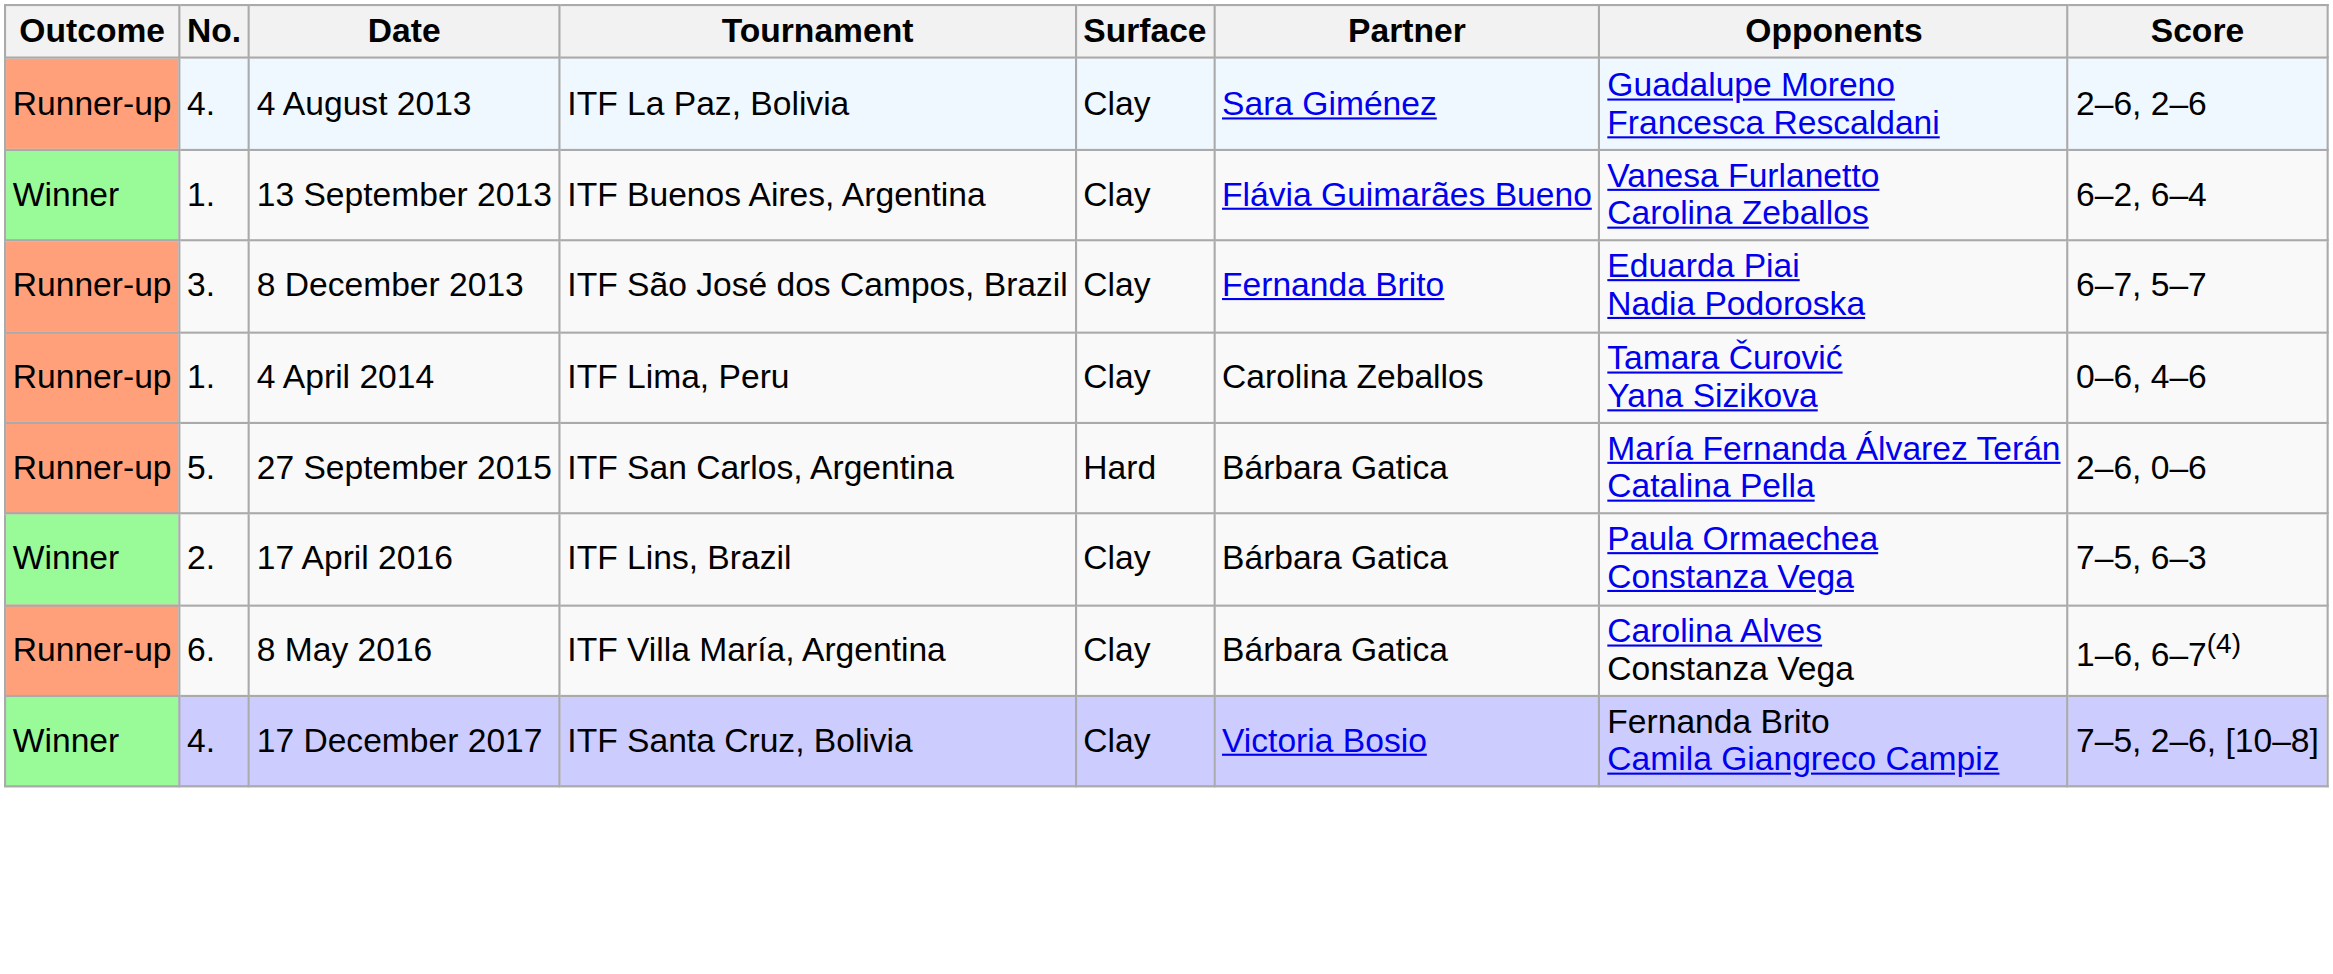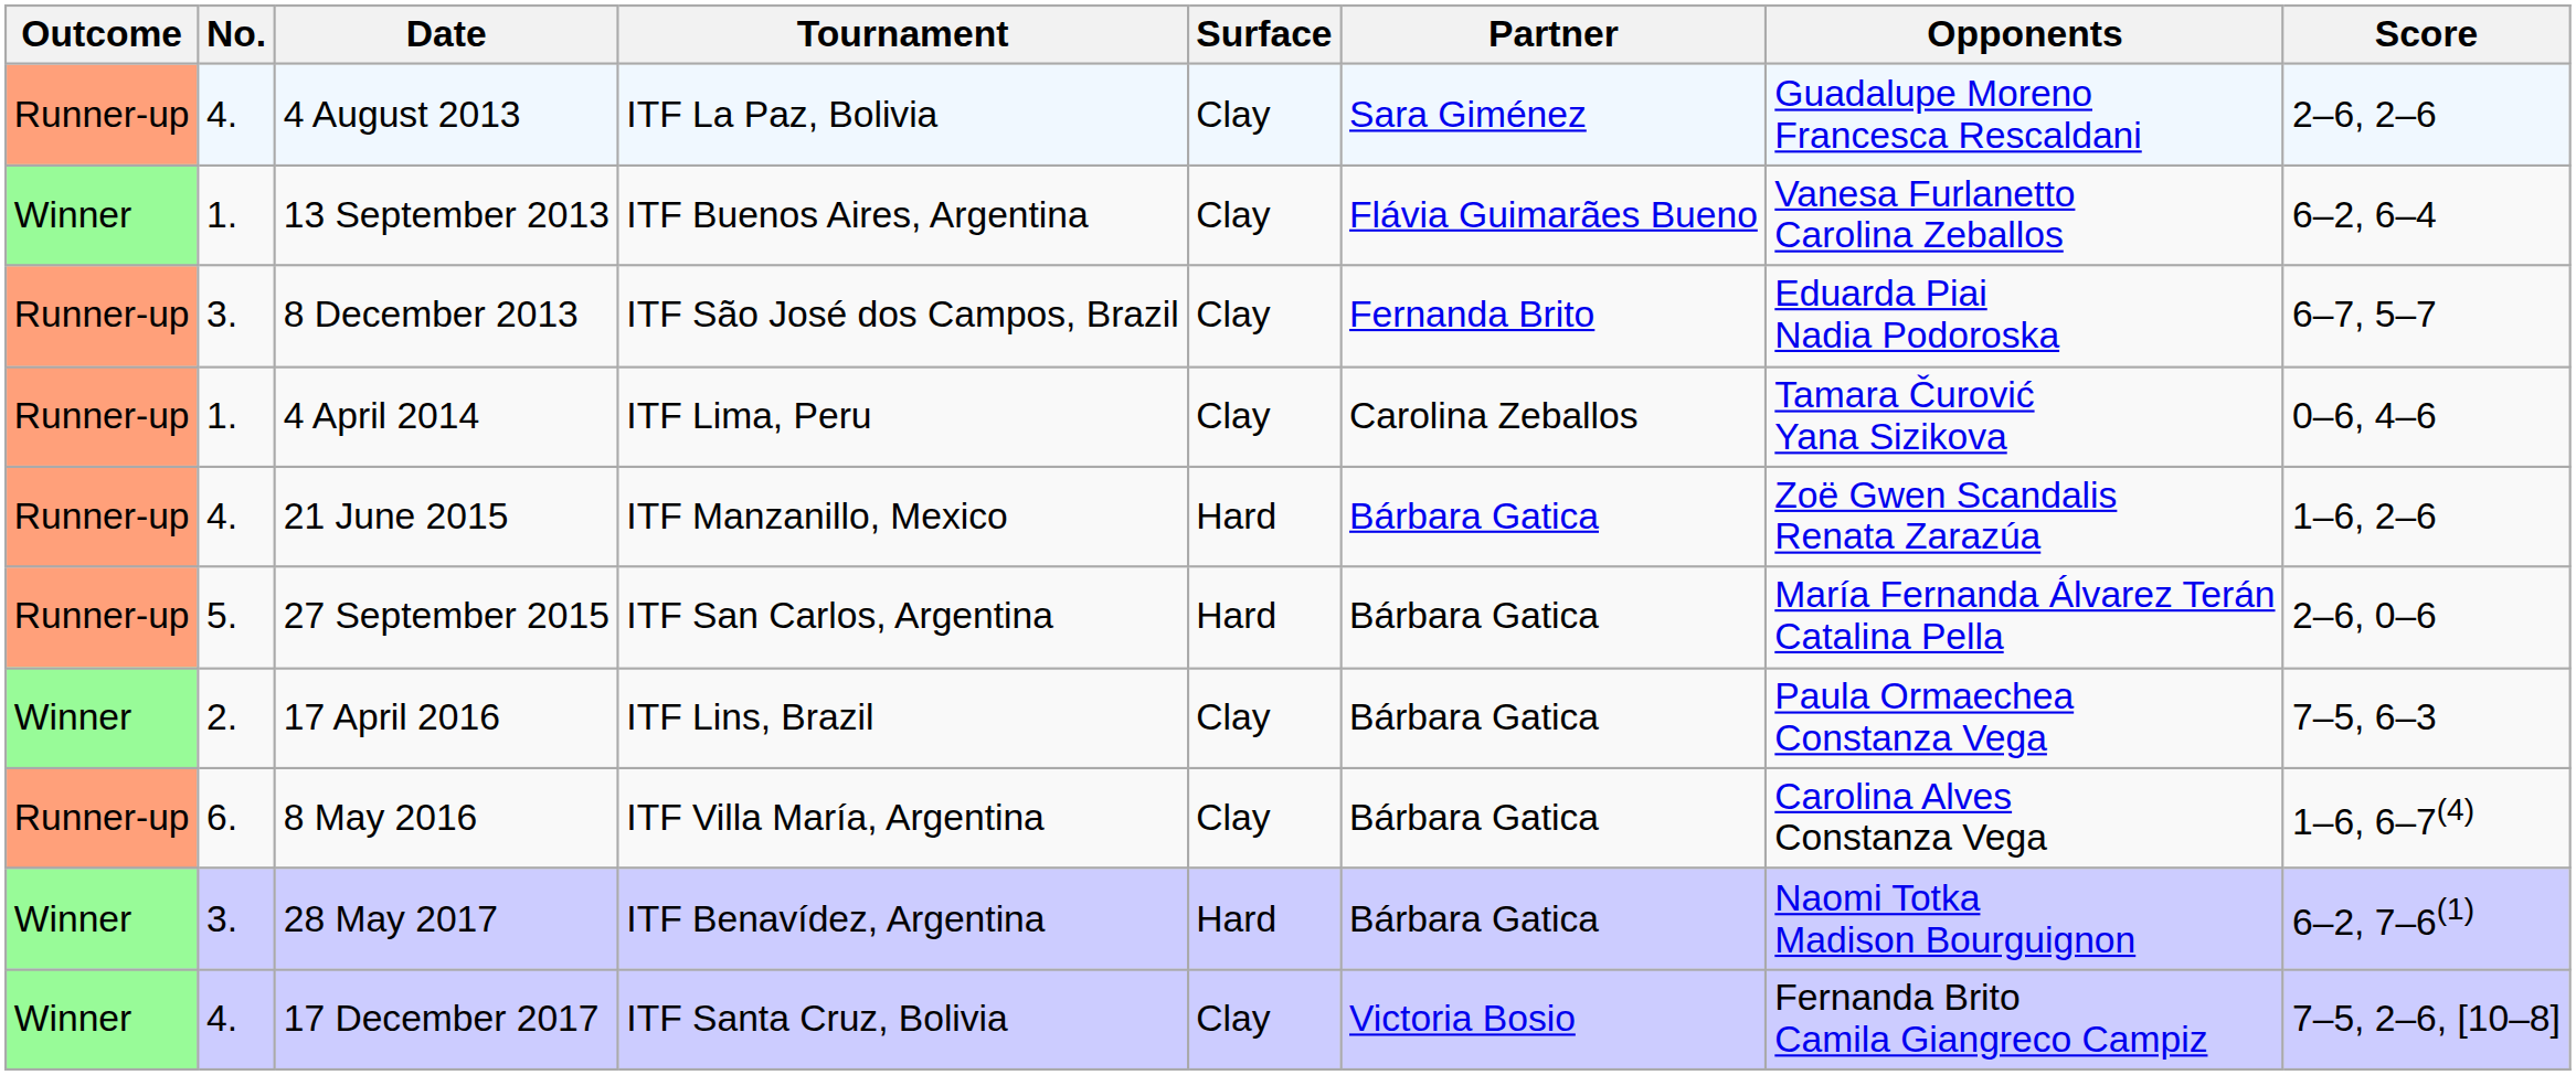 <table class="sortable wikitable">
 <tr>
 <th>Outcome</th>
 <th>No.</th>
 <th>Date</th>
 <th>Tournament</th>
 <th>Surface</th>
 <th>Partner</th>
 <th>Opponents</th>
 <th class="unsortable">Score</th>
 </tr>
 <tr style="background:#f0f8ff;">
 <td style="background:#ffa07a;">Runner-up</td>
 <td>4.</td>
 <td>4 August 2013</td>
 <td>ITF La Paz, Bolivia</td>
 <td>Clay</td>
 <td> <a href='#'>Sara Giménez</a></td>
 <td> <a href='#'>Guadalupe Moreno</a> <br>  <a href='#'>Francesca Rescaldani</a></td>
 <td>2–6, 2–6</td>
 </tr>
 <tr>
 <td style="background:#98fb98;">Winner</td>
 <td>1.</td>
 <td>13 September 2013</td>
 <td>ITF Buenos Aires, Argentina</td>
 <td>Clay</td>
 <td> <a href='#'>Flávia Guimarães Bueno</a></td>
 <td> <a href='#'>Vanesa Furlanetto</a> <br>  <a href='#'>Carolina Zeballos</a></td>
 <td>6–2, 6–4</td>
 </tr>
 <tr>
 <td style="background:#ffa07a;">Runner-up</td>
 <td>3.</td>
 <td>8 December 2013</td>
 <td>ITF São José dos Campos, Brazil</td>
 <td>Clay</td>
 <td> <a href='#'>Fernanda Brito</a></td>
 <td> <a href='#'>Eduarda Piai</a> <br>  <a href='#'>Nadia Podoroska</a></td>
 <td>6–7, 5–7</td>
 </tr>
 <tr>
 <td style="background:#ffa07a;">Runner-up</td>
 <td>1.</td>
 <td>4 April 2014</td>
 <td>ITF Lima, Peru</td>
 <td>Clay</td>
 <td> Carolina Zeballos</td>
 <td> <a href='#'>Tamara Čurović</a> <br>  <a href='#'>Yana Sizikova</a></td>
 <td>0–6, 4–6</td>
 </tr>
 <tr>
 <td style="background:#ffa07a;">Runner-up</td>
+<td>4.</td>
+<td>21 June 2015</td>
+<td>ITF Manzanillo, Mexico</td>
+<td>Hard</td>
+<td> <a href='#'>Bárbara Gatica</a></td>
+<td> <a href='#'>Zoë Gwen Scandalis</a> <br>  <a href='#'>Renata Zarazúa</a></td>
+<td>1–6, 2–6</td>
+</tr>
+<tr>
+<td style="background:#ffa07a;">Runner-up</td>
 <td>5.</td>
 <td>27 September 2015</td>
 <td>ITF San Carlos, Argentina</td>
 <td>Hard</td>
 <td> Bárbara Gatica</td>
 <td> <a href='#'>María Fernanda Álvarez Terán</a> <br>  <a href='#'>Catalina Pella</a></td>
 <td>2–6, 0–6</td>
 </tr>
 <tr>
 <td style="background:#98fb98;">Winner</td>
 <td>2.</td>
 <td>17 April 2016</td>
 <td>ITF Lins, Brazil</td>
 <td>Clay</td>
 <td> Bárbara Gatica</td>
 <td> <a href='#'>Paula Ormaechea</a> <br>  <a href='#'>Constanza Vega</a></td>
 <td>7–5, 6–3</td>
 </tr>
 <tr>
 <td style="background:#ffa07a;">Runner-up</td>
 <td>6.</td>
 <td>8 May 2016</td>
 <td>ITF Villa María, Argentina</td>
 <td>Clay</td>
 <td> Bárbara Gatica</td>
 <td> <a href='#'>Carolina Alves</a> <br>  Constanza Vega</td>
 <td>1–6, 6–7<sup>(4)</sup></td>
 </tr>
 <tr style="background:#ccccff;">
 <td style="background:#98fb98;">Winner</td>
+<td>3.</td>
+<td>28 May 2017</td>
+<td>ITF Benavídez, Argentina</td>
+<td>Hard</td>
+<td> Bárbara Gatica</td>
+<td> <a href='#'>Naomi Totka</a> <br>  <a href='#'>Madison Bourguignon</a></td>
+<td>6–2, 7–6<sup>(1)</sup></td>
+</tr>
+<tr style="background:#ccccff;">
+<td style="background:#98fb98;">Winner</td>
 <td>4.</td>
 <td>17 December 2017</td>
 <td>ITF Santa Cruz, Bolivia</td>
 <td>Clay</td>
 <td> <a href='#'>Victoria Bosio</a></td>
 <td> Fernanda Brito <br>  <a href='#'>Camila Giangreco Campiz</a></td>
 <td>7–5, 2–6, [10–8]</td>
 </tr>
 </table>
